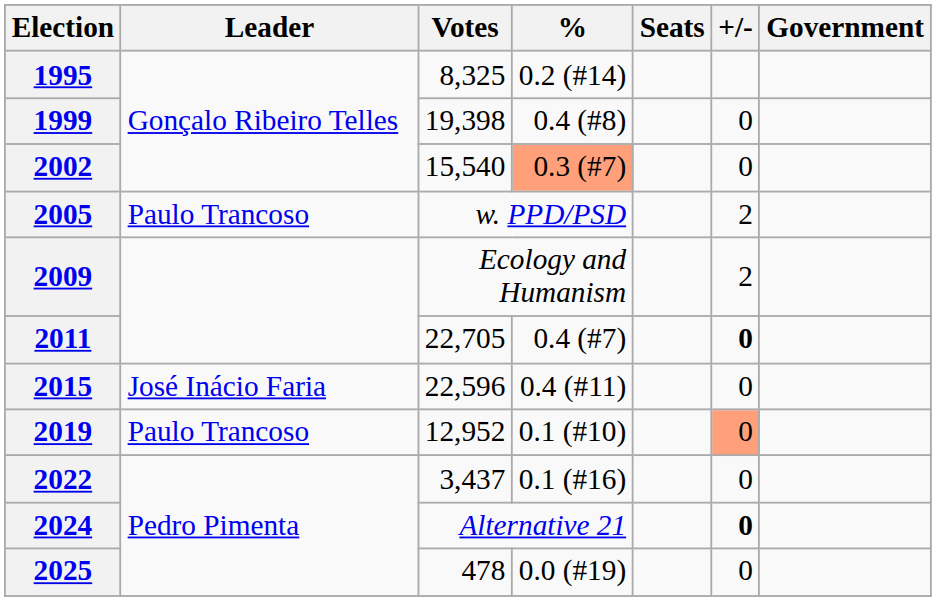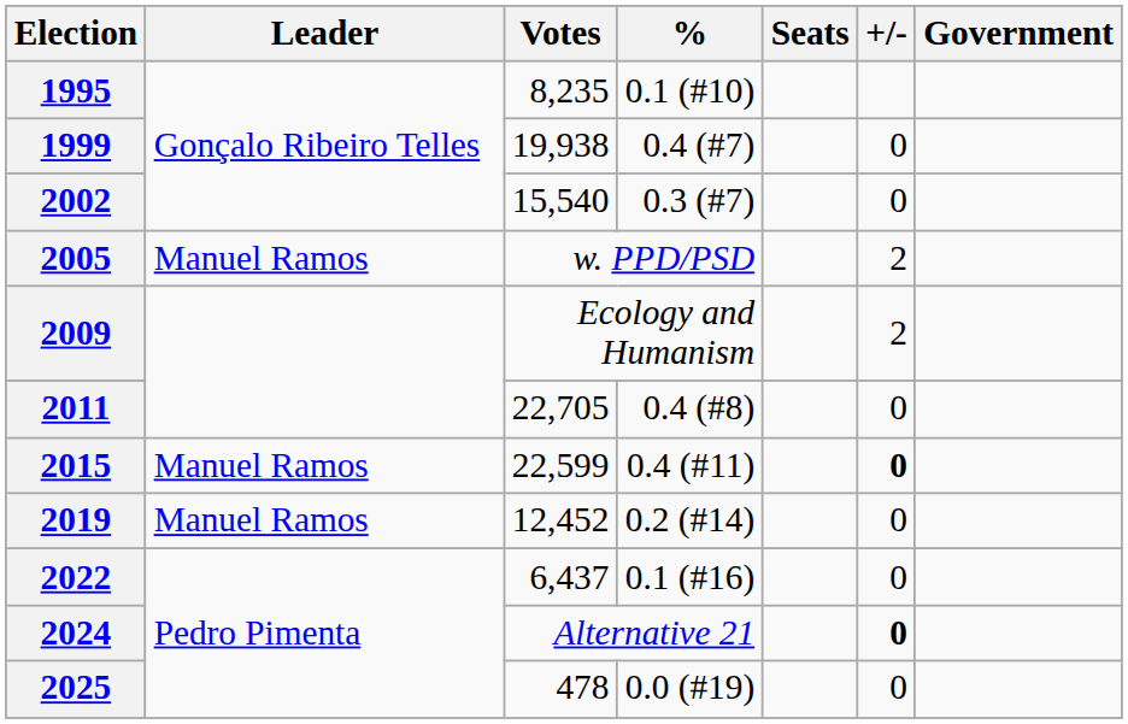 <table class="wikitable" style="text-align:right;">
 <tr>
 <th>Election</th>
 <th width="155px">Leader</th>
 <th>Votes</th>
 <th>%</th>
 <th>Seats</th>
 <th>+/-</th>
 <th>Government</th>
 </tr>
 <tr>
 <th><a href='#'>1995</a></th>
 <td rowspan="3" align=left><a href='#'>Gonçalo Ribeiro Telles</a></td>
-<td>8,325</td>
-<td>0.2 (#14)</td>
+<td>8,235</td>
+<td>0.1 (#10)</td>
 <td></td>
 <td></td>
 <td></td>
 </tr>
 <tr>
 <th><a href='#'>1999</a></th>
-<td>19,398</td>
-<td>0.4 (#8)</td>
+<td>19,938</td>
+<td>0.4 (#7)</td>
 <td></td>
 <td>0</td>
 <td></td>
 </tr>
 <tr>
 <th><a href='#'>2002</a></th>
 <td>15,540</td>
-<td style="background: lightsalmon;">0.3 (#7)</td>
+<td>0.3 (#7)</td>
 <td></td>
 <td>0</td>
 <td></td>
 </tr>
 <tr>
 <th><a href='#'>2005</a></th>
-<td align=left><a href='#'>Paulo Trancoso</a></td>
+<td align=left><a href='#'>Manuel Ramos</a></td>
 <td colspan="2"><em>w. <a href='#'>PPD/PSD</a></em></td>
 <td></td>
 <td>2</td>
 <td></td>
 </tr>
 <tr>
 <th><a href='#'>2009</a></th>
 <td rowspan="2" align=left></td>
 <td colspan="2"><em>Ecology and<br>Humanism</em></td>
 <td></td>
 <td>2</td>
 <td></td>
 </tr>
 <tr>
 <th><a href='#'>2011</a></th>
 <td>22,705</td>
-<td>0.4 (#7)</td>
+<td>0.4 (#8)</td>
+<td></td>
+<td>0</td>
+<td></td>
+</tr>
+<tr>
+<th><a href='#'>2015</a></th>
+<td align=left><a href='#'>Manuel Ramos</a></td>
+<td>22,599</td>
+<td>0.4 (#11)</td>
 <td></td>
 <td><strong>0</strong></td>
 <td></td>
 </tr>
 <tr>
-<th><a href='#'>2015</a></th>
-<td align=left><a href='#'>José Inácio Faria</a></td>
-<td>22,596</td>
-<td>0.4 (#11)</td>
+<th><a href='#'>2019</a></th>
+<td align=left><a href='#'>Manuel Ramos</a></td>
+<td>12,452</td>
+<td>0.2 (#14)</td>
 <td></td>
 <td>0</td>
 <td></td>
 </tr>
 <tr>
-<th><a href='#'>2019</a></th>
-<td align=left><a href='#'>Paulo Trancoso</a></td>
-<td>12,952</td>
-<td>0.1 (#10)</td>
-<td></td>
-<td style="background: lightsalmon;">0</td>
-<td></td>
-</tr>
-<tr>
 <th><a href='#'>2022</a></th>
 <td rowspan="3" align="left"><a href='#'>Pedro Pimenta</a></td>
-<td>3,437</td>
+<td>6,437</td>
 <td>0.1 (#16)</td>
 <td></td>
 <td>0</td>
 <td></td>
 </tr>
 <tr>
 <th><a href='#'>2024</a></th>
 <td colspan="2"><em><a href='#'>Alternative 21</a></em></td>
 <td></td>
 <td><strong>0</strong></td>
 <td></td>
 </tr>
 <tr>
 <th><a href='#'>2025</a></th>
 <td>478</td>
 <td>0.0 (#19)</td>
 <td></td>
 <td>0</td>
 <td></td>
 </tr>
 </table>
